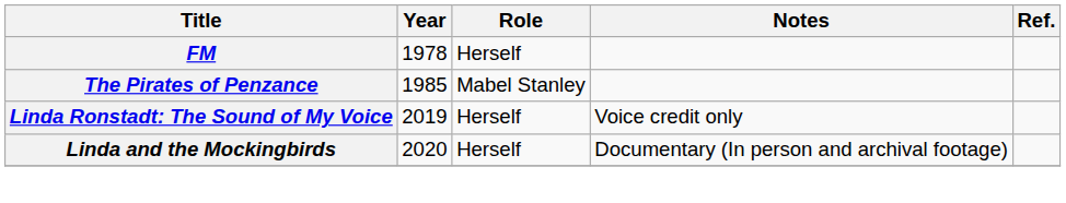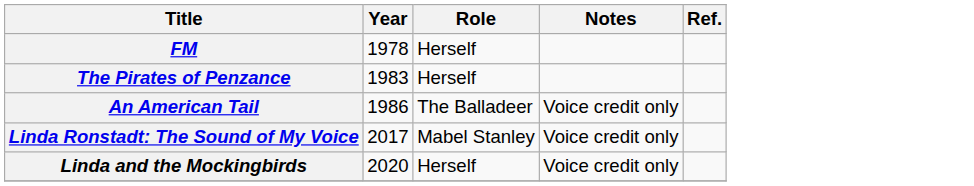 <table class="wikitable sortable plainrowheaders">
 <tr>
 <th scope="col">Title</th>
 <th scope="col">Year</th>
 <th scope="col">Role</th>
 <th scope="col" class="unsortable">Notes</th>
 <th scope="col" class="unsortable">Ref.</th>
 </tr>
 <tr>
 <th scope="row"><em><a href='#'>FM</a></em></th>
 <td>1978</td>
 <td>Herself</td>
 <td></td>
 <td align="center"></td>
 </tr>
 <tr>
 <th scope="row"><em><a href='#'>The Pirates of Penzance</a></em></th>
-<td>1985</td>
-<td>Mabel Stanley</td>
+<td>1983</td>
+<td>Herself</td>
 <td></td>
 <td align="center"></td>
 </tr>
 <tr>
+<th scope="row"><em><a href='#'>An American Tail</a></em></th>
+<td>1986</td>
+<td>The Balladeer</td>
+<td>Voice credit only</td>
+<td align="center"></td>
+</tr>
+<tr>
 <th scope="row"><em><a href='#'>Linda Ronstadt: The Sound of My Voice</a></em></th>
-<td>2019</td>
-<td>Herself</td>
+<td>2017</td>
+<td>Mabel Stanley</td>
 <td>Voice credit only</td>
 <td align="center"></td>
 </tr>
 <tr>
 <th scope="row"><em>Linda and the Mockingbirds</em></th>
 <td>2020</td>
 <td>Herself</td>
-<td>Documentary (In person and archival footage)</td>
+<td>Voice credit only</td>
 <td align="center"></td>
 </tr>
 <tr>
 </tr>
 </table>
